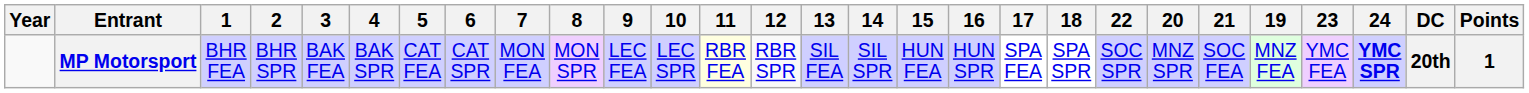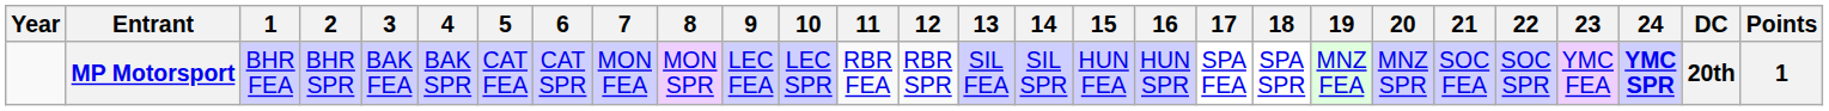 <table class="wikitable" style="text-align:center; font-size:85%">
 <tr>
 <th>Year</th>
 <th>Entrant</th>
 <th>1</th>
 <th>2</th>
 <th>3</th>
 <th>4</th>
 <th>5</th>
 <th>6</th>
 <th>7</th>
 <th>8</th>
 <th>9</th>
 <th>10</th>
 <th>11</th>
 <th>12</th>
 <th>13</th>
 <th>14</th>
 <th>15</th>
 <th>16</th>
 <th>17</th>
 <th>18</th>
-<th>22</th>
+<th>19</th>
 <th>20</th>
 <th>21</th>
-<th>19</th>
+<th>22</th>
 <th>23</th>
 <th>24</th>
 <th>DC</th>
 <th>Points</th>
 </tr>
 <tr>
 <td></td>
 <th nowrap><a href='#'>MP Motorsport</a></th>
 <td style="background:#CFCFFF;"><a href='#'>BHR<br>FEA</a><br></td>
 <td style="background:#CFCFFF;"><a href='#'>BHR<br>SPR</a><br></td>
 <td style="background:#CFCFFF;"><a href='#'>BAK<br>FEA</a><br></td>
 <td style="background:#CFCFFF;"><a href='#'>BAK<br>SPR</a><br></td>
 <td style="background:#CFCFFF;"><a href='#'>CAT<br>FEA</a><br></td>
 <td style="background:#CFCFFF;"><a href='#'>CAT<br>SPR</a><br></td>
 <td style="background:#CFCFFF;"><a href='#'>MON<br>FEA</a><br></td>
 <td style="background:#EFCFFF;"><a href='#'>MON<br>SPR</a><br></td>
 <td style="background:#CFCFFF;"><a href='#'>LEC<br>FEA</a><br></td>
 <td style="background:#CFCFFF;"><a href='#'>LEC<br>SPR</a><br></td>
-<td style="background: lightyellow;"><a href='#'>RBR<br>FEA</a><br></td>
+<td><a href='#'>RBR<br>FEA</a><br></td>
 <td><a href='#'>RBR<br>SPR</a><br></td>
 <td style="background:#CFCFFF;"><a href='#'>SIL<br>FEA</a><br></td>
 <td style="background:#CFCFFF;"><a href='#'>SIL<br>SPR</a><br></td>
 <td style="background:#CFCFFF;"><a href='#'>HUN<br>FEA</a><br></td>
 <td style="background:#CFCFFF;"><a href='#'>HUN<br>SPR</a><br></td>
 <td style="background:#FFFFFF;"><a href='#'>SPA<br>FEA</a><br></td>
 <td style="background:#FFFFFF;"><a href='#'>SPA<br>SPR</a><br></td>
-<td style="background:#CFCFFF;"><a href='#'>SOC<br>SPR</a><br></td>
+<td style="background:#DFFFDF;"><a href='#'>MNZ<br>FEA</a><br></td>
 <td style="background:#CFCFFF;"><a href='#'>MNZ<br>SPR</a><br></td>
 <td style="background:#CFCFFF;"><a href='#'>SOC<br>FEA</a><br></td>
-<td style="background:#DFFFDF;"><a href='#'>MNZ<br>FEA</a><br></td>
+<td style="background:#CFCFFF;"><a href='#'>SOC<br>SPR</a><br></td>
 <td style="background:#EFCFFF;"><a href='#'>YMC<br>FEA</a><br></td>
 <td style="background:#CFCFFF;"><strong><a href='#'>YMC<br>SPR</a><br></strong></td>
 <th>20th</th>
 <th>1</th>
 </tr>
 </table>
